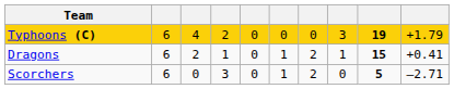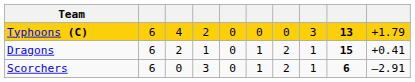 <table class="wikitable" style="text-align:center">
 <tr>
 <th width="150">Team</th>
 <th width="25"></th>
 <th width="25"></th>
 <th width="25"></th>
 <th width="25"></th>
 <th width="25"></th>
 <th width="25"></th>
 <th width="25"></th>
 <th width="40"></th>
 <th width="45"></th>
 </tr>
 <tr style="background:#fbd009">
 <td style="text-align:left"><a href='#'>Typhoons</a> <strong>(C)</strong></td>
 <td>6</td>
 <td>4</td>
 <td>2</td>
 <td>0</td>
 <td>0</td>
 <td>0</td>
 <td>3</td>
-<td><strong>19</strong></td>
+<td><strong>13</strong></td>
 <td>+1.79</td>
 </tr>
 <tr>
 <td style="text-align:left"><a href='#'>Dragons</a></td>
 <td>6</td>
 <td>2</td>
 <td>1</td>
 <td>0</td>
 <td>1</td>
 <td>2</td>
 <td>1</td>
 <td><strong>15</strong></td>
 <td>+0.41</td>
 </tr>
 <tr>
 <td style="text-align:left"><a href='#'>Scorchers</a></td>
 <td>6</td>
 <td>0</td>
 <td>3</td>
 <td>0</td>
 <td>1</td>
 <td>2</td>
-<td>0</td>
-<td><strong>5</strong></td>
-<td>–2.71</td>
+<td>1</td>
+<td><strong>6</strong></td>
+<td>–2.91</td>
 </tr>
 </table>
